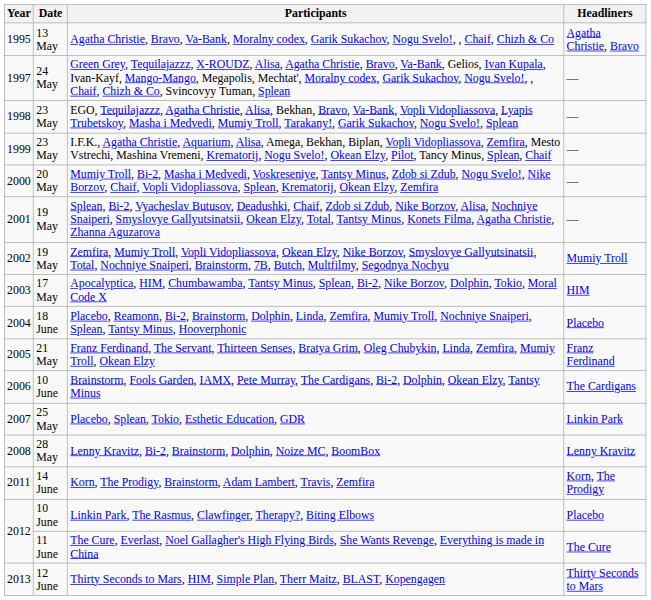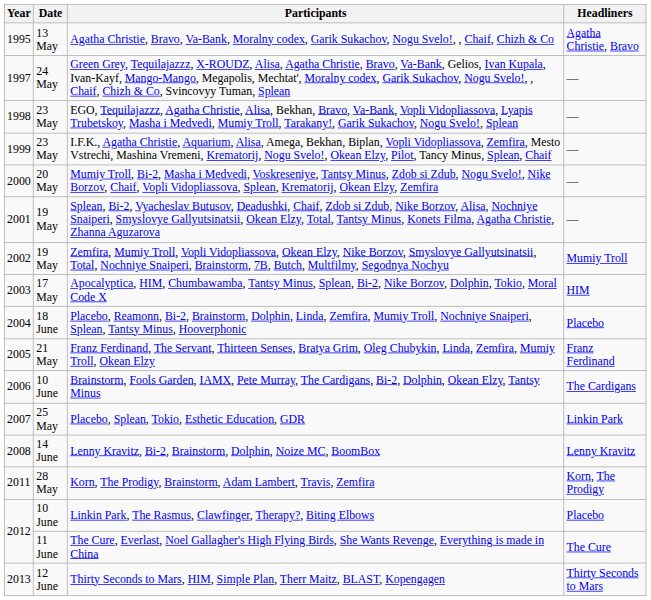 <table class="wikitable">
 <tr>
 <th>Year</th>
 <th>Date</th>
 <th>Participants</th>
 <th>Headliners</th>
 </tr>
 <tr>
 <td>1995</td>
 <td>13 May</td>
 <td><a href='#'>Agatha Christie</a>, <a href='#'>Bravo</a>, <a href='#'>Va-Bank</a>, <a href='#'>Moralny codex</a>, <a href='#'>Garik Sukachov</a>, <a href='#'>Nogu Svelo!</a>, , <a href='#'>Chaif</a>, <a href='#'>Chizh & Co</a></td>
 <td><a href='#'>Agatha Christie</a>, <a href='#'>Bravo</a></td>
 </tr>
 <tr>
 <td>1997</td>
 <td>24 May</td>
 <td><a href='#'>Green Grey</a>, <a href='#'>Tequilajazzz</a>, <a href='#'>X-ROUDZ</a>, <a href='#'>Alisa</a>, <a href='#'>Agatha Christie</a>, <a href='#'>Bravo</a>, <a href='#'>Va-Bank</a>, Gelios, <a href='#'>Ivan Kupala</a>, Ivan-Kayf, <a href='#'>Mango-Mango</a>, Megapolis, Mechtat', <a href='#'>Moralny codex</a>, <a href='#'>Garik Sukachov</a>, <a href='#'>Nogu Svelo!</a>, , <a href='#'>Chaif</a>, <a href='#'>Chizh & Co</a>, Svincovyy Tuman, <a href='#'>Splean</a></td>
 <td>—</td>
 </tr>
 <tr>
 <td>1998</td>
 <td>23 May</td>
 <td>EGO, <a href='#'>Tequilajazzz</a>, <a href='#'>Agatha Christie</a>, <a href='#'>Alisa</a>, Bekhan, <a href='#'>Bravo</a>, <a href='#'>Va-Bank</a>, <a href='#'>Vopli Vidopliassova</a>, <a href='#'>Lyapis Trubetskoy</a>, <a href='#'>Masha i Medvedi</a>, <a href='#'>Mumiy Troll</a>, <a href='#'>Tarakany!</a>, <a href='#'>Garik Sukachov</a>, <a href='#'>Nogu Svelo!</a>, <a href='#'>Splean</a></td>
 <td>—</td>
 </tr>
 <tr>
 <td>1999</td>
 <td>23 May</td>
 <td>I.F.K., <a href='#'>Agatha Christie</a>, <a href='#'>Aquarium</a>, <a href='#'>Alisa</a>, Amega, Bekhan, Biplan, <a href='#'>Vopli Vidopliassova</a>, <a href='#'>Zemfira</a>, Mesto Vstrechi, Mashina Vremeni, <a href='#'>Krematorij</a>, <a href='#'>Nogu Svelo!</a>, <a href='#'>Okean Elzy</a>, <a href='#'>Pilot</a>, Tancy Minus, <a href='#'>Splean</a>, <a href='#'>Chaif</a></td>
 <td>—</td>
 </tr>
 <tr>
 <td>2000</td>
 <td>20 May</td>
 <td><a href='#'>Mumiy Troll</a>, <a href='#'>Bi-2</a>, <a href='#'>Masha i Medvedi</a>, <a href='#'>Voskreseniye</a>, <a href='#'>Tantsy Minus</a>, <a href='#'>Zdob si Zdub</a>, <a href='#'>Nogu Svelo!</a>, <a href='#'>Nike Borzov</a>, <a href='#'>Chaif</a>, <a href='#'>Vopli Vidopliassova</a>, <a href='#'>Splean</a>, <a href='#'>Krematorij</a>, <a href='#'>Okean Elzy</a>, <a href='#'>Zemfira</a></td>
 <td>—</td>
 </tr>
 <tr>
 <td>2001</td>
 <td>19 May</td>
 <td><a href='#'>Splean</a>, <a href='#'>Bi-2</a>, <a href='#'>Vyacheslav Butusov</a>, <a href='#'>Deadushki</a>, <a href='#'>Chaif</a>, <a href='#'>Zdob si Zdub</a>, <a href='#'>Nike Borzov</a>, <a href='#'>Alisa</a>, <a href='#'>Nochniye Snaiperi</a>, <a href='#'>Smyslovye Gallyutsinatsii</a>, <a href='#'>Okean Elzy</a>, <a href='#'>Total</a>, <a href='#'>Tantsy Minus</a>, <a href='#'>Konets Filma</a>, <a href='#'>Agatha Christie</a>, <a href='#'>Zhanna Aguzarova</a></td>
 <td>—</td>
 </tr>
 <tr>
 <td>2002</td>
 <td>19 May</td>
 <td><a href='#'>Zemfira</a>, <a href='#'>Mumiy Troll</a>, <a href='#'>Vopli Vidopliassova</a>, <a href='#'>Okean Elzy</a>, <a href='#'>Nike Borzov</a>, <a href='#'>Smyslovye Gallyutsinatsii</a>, <a href='#'>Total</a>, <a href='#'>Nochniye Snaiperi</a>, <a href='#'>Brainstorm</a>, <a href='#'>7B</a>, <a href='#'>Butch</a>, <a href='#'>Multfilmy</a>, <a href='#'>Segodnya Nochyu</a></td>
 <td><a href='#'>Mumiy Troll</a></td>
 </tr>
 <tr>
 <td>2003</td>
 <td>17 May</td>
 <td><a href='#'>Apocalyptica</a>, <a href='#'>HIM</a>, <a href='#'>Chumbawamba</a>, <a href='#'>Tantsy Minus</a>, <a href='#'>Splean</a>, <a href='#'>Bi-2</a>, <a href='#'>Nike Borzov</a>, <a href='#'>Dolphin</a>, <a href='#'>Tokio</a>, <a href='#'>Moral Code X</a></td>
 <td><a href='#'>HIM</a></td>
 </tr>
 <tr>
 <td>2004</td>
 <td>18 June</td>
 <td><a href='#'>Placebo</a>, <a href='#'>Reamonn</a>, <a href='#'>Bi-2</a>, <a href='#'>Brainstorm</a>, <a href='#'>Dolphin</a>, <a href='#'>Linda</a>, <a href='#'>Zemfira</a>, <a href='#'>Mumiy Troll</a>, <a href='#'>Nochniye Snaiperi</a>, <a href='#'>Splean</a>, <a href='#'>Tantsy Minus</a>, <a href='#'>Hooverphonic</a></td>
 <td><a href='#'>Placebo</a></td>
 </tr>
 <tr>
 <td>2005</td>
 <td>21 May</td>
 <td><a href='#'>Franz Ferdinand</a>, <a href='#'>The Servant</a>, <a href='#'>Thirteen Senses</a>, <a href='#'>Bratya Grim</a>, <a href='#'>Oleg Chubykin</a>, <a href='#'>Linda</a>, <a href='#'>Zemfira</a>, <a href='#'>Mumiy Troll</a>, <a href='#'>Okean Elzy</a></td>
 <td><a href='#'>Franz Ferdinand</a></td>
 </tr>
 <tr>
 <td>2006</td>
 <td>10 June</td>
 <td><a href='#'>Brainstorm</a>, <a href='#'>Fools Garden</a>, <a href='#'>IAMX</a>, <a href='#'>Pete Murray</a>, <a href='#'>The Cardigans</a>, <a href='#'>Bi-2</a>, <a href='#'>Dolphin</a>, <a href='#'>Okean Elzy</a>, <a href='#'>Tantsy Minus</a></td>
 <td><a href='#'>The Cardigans</a></td>
 </tr>
 <tr>
 <td>2007</td>
 <td>25 May</td>
 <td><a href='#'>Placebo</a>, <a href='#'>Splean</a>, <a href='#'>Tokio</a>, <a href='#'>Esthetic Education</a>, <a href='#'>GDR</a></td>
 <td><a href='#'>Linkin Park</a></td>
 </tr>
 <tr>
 <td>2008</td>
-<td>28 May</td>
+<td>14 June</td>
 <td><a href='#'>Lenny Kravitz</a>, <a href='#'>Bi-2</a>, <a href='#'>Brainstorm</a>, <a href='#'>Dolphin</a>, <a href='#'>Noize MC</a>, <a href='#'>BoomBox</a></td>
 <td><a href='#'>Lenny Kravitz</a></td>
 </tr>
 <tr>
 <td>2011</td>
-<td>14 June</td>
+<td>28 May</td>
 <td><a href='#'>Korn</a>, <a href='#'>The Prodigy</a>, <a href='#'>Brainstorm</a>, <a href='#'>Adam Lambert</a>, <a href='#'>Travis</a>, <a href='#'>Zemfira</a></td>
 <td><a href='#'>Korn</a>, <a href='#'>The Prodigy</a></td>
 </tr>
 <tr>
 <td rowspan="2">2012</td>
 <td>10 June</td>
 <td><a href='#'>Linkin Park</a>, <a href='#'>The Rasmus</a>, <a href='#'>Clawfinger</a>, <a href='#'>Therapy?</a>, <a href='#'>Biting Elbows</a></td>
 <td><a href='#'>Placebo</a></td>
 </tr>
 <tr>
 <td>11 June</td>
 <td><a href='#'>The Cure</a>, <a href='#'>Everlast</a>, <a href='#'>Noel Gallagher's High Flying Birds</a>, <a href='#'>She Wants Revenge</a>, <a href='#'>Everything is made in China</a></td>
 <td><a href='#'>The Cure</a></td>
 </tr>
 <tr>
 <td>2013</td>
 <td>12 June</td>
 <td><a href='#'>Thirty Seconds to Mars</a>, <a href='#'>HIM</a>, <a href='#'>Simple Plan</a>, <a href='#'>Therr Maitz</a>, <a href='#'>BLAST</a>, <a href='#'>Kopengagen</a></td>
 <td><a href='#'>Thirty Seconds to Mars</a></td>
 </tr>
 </table>
